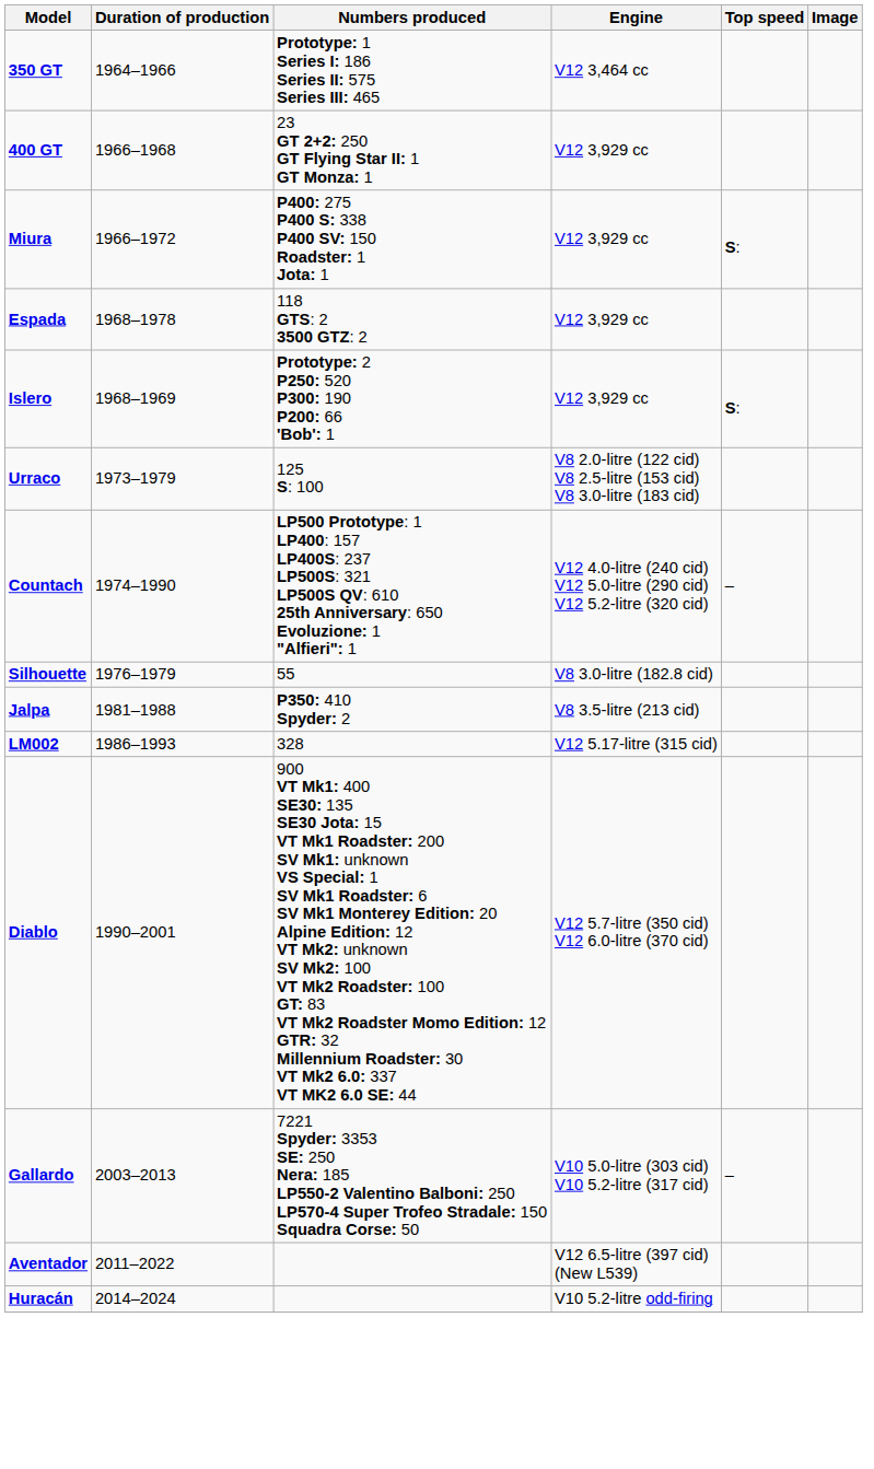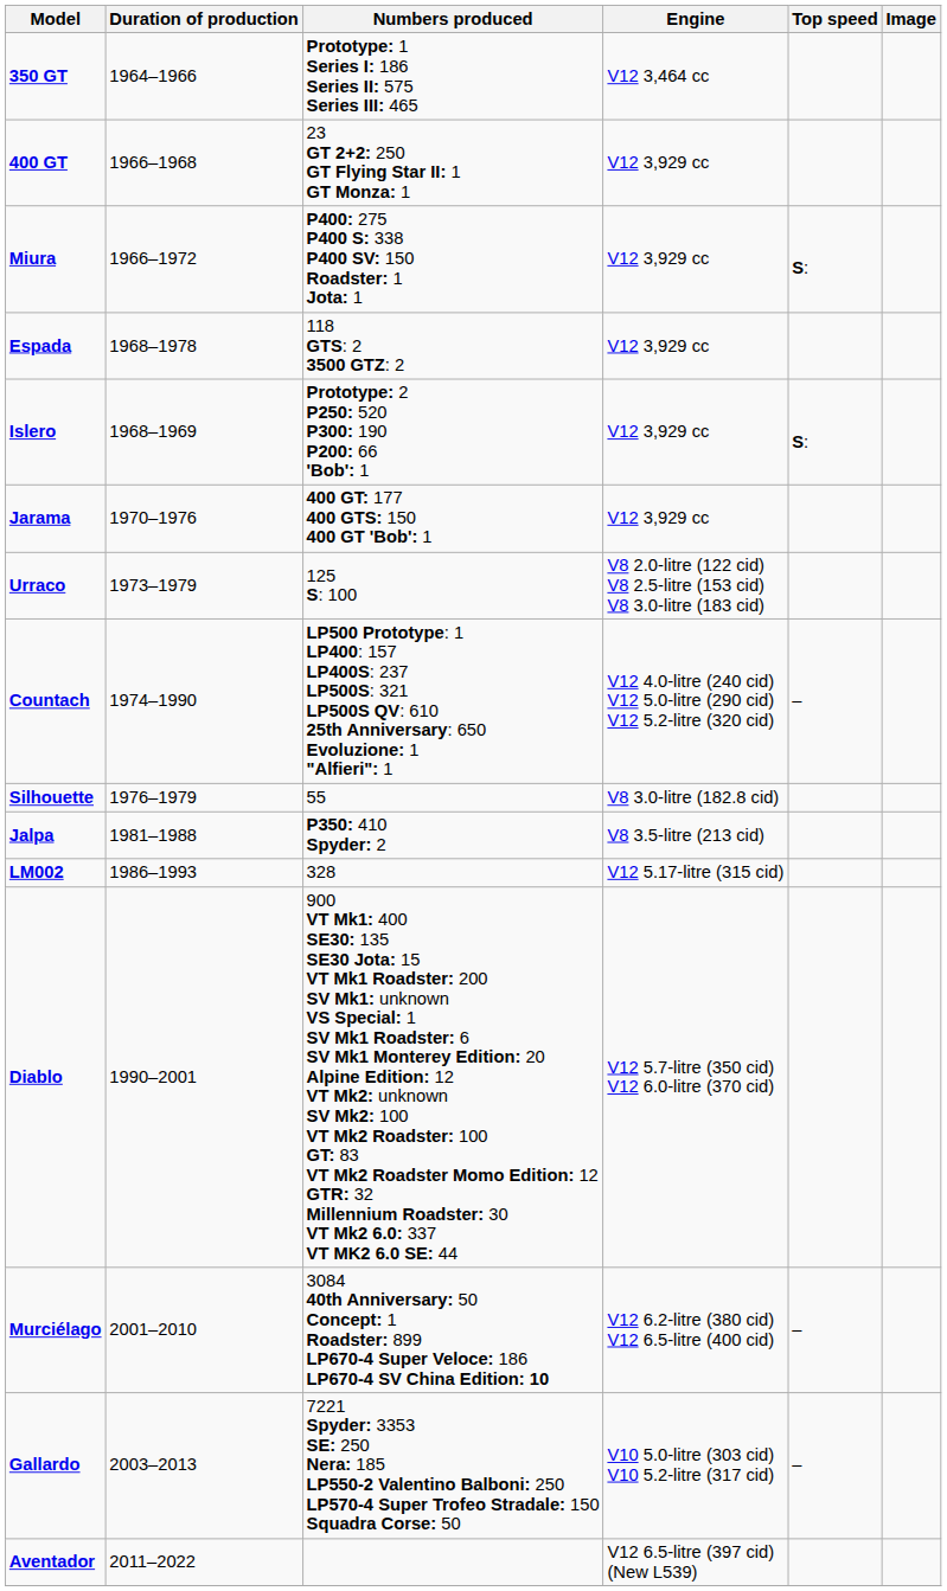 <table class="wikitable sortable">
 <tr>
 <th>Model</th>
 <th>Duration of production</th>
 <th class="unsortable">Numbers produced</th>
 <th>Engine</th>
 <th>Top speed</th>
 <th class="unsortable">Image</th>
 </tr>
 <tr>
 <td><strong><a href='#'>350 GT</a></strong></td>
 <td>1964–1966</td>
 <td><strong>Prototype:</strong> 1<br><strong>Series I:</strong> 186<br><strong>Series II:</strong> 575<br><strong>Series III:</strong> 465</td>
 <td><a href='#'>V12</a> 3,464 cc</td>
 <td></td>
 <td></td>
 </tr>
 <tr>
 <td><strong><a href='#'>400 GT</a></strong></td>
 <td>1966–1968</td>
 <td>23<br><strong>GT 2+2:</strong> 250<br><strong>GT Flying Star II:</strong> 1<br><strong>GT Monza:</strong> 1</td>
 <td><a href='#'>V12</a> 3,929 cc</td>
 <td></td>
 <td></td>
 </tr>
 <tr>
 <td><strong><a href='#'>Miura</a></strong></td>
 <td>1966–1972</td>
 <td><strong>P400:</strong> 275<br><strong>P400 S:</strong> 338<br><strong>P400 SV:</strong> 150<br><strong>Roadster:</strong> 1<br><strong>Jota:</strong> 1</td>
 <td><a href='#'>V12</a> 3,929 cc</td>
 <td><br><strong>S</strong>: </td>
 <td></td>
 </tr>
 <tr>
 <td><strong><a href='#'>Espada</a></strong></td>
 <td>1968–1978</td>
 <td>118<br><strong>GTS</strong>: 2<br><strong>3500 GTZ</strong>: 2</td>
 <td><a href='#'>V12</a> 3,929 cc</td>
 <td></td>
 <td></td>
 </tr>
 <tr>
 <td><strong><a href='#'>Islero</a></strong></td>
 <td>1968–1969</td>
 <td><strong>Prototype:</strong> 2<br><strong>P250:</strong> 520<br><strong>P300:</strong> 190<br><strong>P200:</strong> 66<br><strong>'Bob':</strong> 1</td>
 <td><a href='#'>V12</a> 3,929 cc</td>
 <td><br><strong>S</strong>: </td>
+<td></td>
+</tr>
+<tr>
+<td><strong><a href='#'>Jarama</a></strong></td>
+<td>1970–1976</td>
+<td><strong>400 GT:</strong> 177<br><strong>400 GTS:</strong> 150<br><strong>400 GT 'Bob':</strong> 1</td>
+<td><a href='#'>V12</a> 3,929 cc</td>
+<td></td>
 <td></td>
 </tr>
 <tr>
 <td><strong><a href='#'>Urraco</a></strong></td>
 <td>1973–1979</td>
 <td>125<br><strong>S</strong>: 100</td>
 <td><a href='#'>V8</a> 2.0-litre (122 cid)<br><a href='#'>V8</a> 2.5-litre (153 cid)<br><a href='#'>V8</a> 3.0-litre (183 cid)</td>
 <td></td>
 <td></td>
 </tr>
 <tr>
 <td><strong><a href='#'>Countach</a></strong></td>
 <td>1974–1990</td>
 <td><strong>LP500 Prototype</strong>: 1<br><strong>LP400</strong>: 157<br><strong>LP400S</strong>: 237<br><strong>LP500S</strong>: 321<br><strong>LP500S QV</strong>: 610<br><strong>25th Anniversary</strong>: 650<br><strong>Evoluzione:</strong> 1<br><strong>"Alfieri":</strong> 1</td>
 <td><a href='#'>V12</a> 4.0-litre (240 cid)<br><a href='#'>V12</a> 5.0-litre (290 cid)<br><a href='#'>V12</a> 5.2-litre (320 cid)</td>
 <td>–</td>
 <td></td>
 </tr>
 <tr>
 <td><strong><a href='#'>Silhouette</a></strong></td>
 <td>1976–1979</td>
 <td>55</td>
 <td><a href='#'>V8</a> 3.0-litre (182.8 cid)</td>
 <td></td>
 <td></td>
 </tr>
 <tr>
 <td><strong><a href='#'>Jalpa</a></strong></td>
 <td>1981–1988</td>
 <td><strong>P350:</strong> 410<br><strong>Spyder:</strong> 2</td>
 <td><a href='#'>V8</a> 3.5-litre (213 cid)</td>
 <td></td>
 <td></td>
 </tr>
 <tr>
 <td><strong><a href='#'>LM002</a></strong></td>
 <td>1986–1993</td>
 <td>328</td>
 <td><a href='#'>V12</a> 5.17-litre (315 cid)</td>
 <td></td>
 <td></td>
 </tr>
 <tr>
 <td><strong><a href='#'>Diablo</a></strong></td>
 <td>1990–2001</td>
 <td>900<br><strong>VT Mk1:</strong> 400<br><strong>SE30:</strong> 135<br><strong>SE30 Jota:</strong> 15<br><strong>VT Mk1 Roadster:</strong> 200<br><strong>SV Mk1:</strong> unknown<br><strong>VS Special:</strong> 1<br><strong>SV Mk1 Roadster:</strong> 6<br><strong>SV Mk1 Monterey Edition:</strong> 20<br><strong>Alpine Edition:</strong> 12<br><strong>VT Mk2:</strong> unknown<br><strong>SV Mk2:</strong> 100<br><strong>VT Mk2 Roadster:</strong> 100<br><strong>GT:</strong> 83<br><strong>VT Mk2 Roadster Momo Edition:</strong> 12<br><strong>GTR:</strong> 32<br><strong>Millennium Roadster:</strong> 30<br><strong>VT Mk2 6.0:</strong> 337<br><strong>VT MK2 6.0 SE:</strong> 44</td>
 <td><a href='#'>V12</a> 5.7-litre (350 cid)<br><a href='#'>V12</a> 6.0-litre (370 cid)</td>
 <td></td>
 <td></td>
 </tr>
 <tr>
+<td><strong><a href='#'>Murciélago</a></strong></td>
+<td>2001–2010</td>
+<td>3084<br><strong>40th Anniversary:</strong> 50<br><strong>Concept:</strong> 1<br><strong>Roadster:</strong> 899<br><strong>LP670-4 Super Veloce:</strong> 186<br><strong>LP670-4 SV China Edition: 10</strong></td>
+<td><a href='#'>V12</a> 6.2-litre (380 cid)<br><a href='#'>V12</a> 6.5-litre (400 cid)</td>
+<td>–</td>
+<td></td>
+</tr>
+<tr>
 <td><strong><a href='#'>Gallardo</a></strong></td>
 <td>2003–2013</td>
 <td>7221<br><strong>Spyder:</strong> 3353<br><strong>SE:</strong> 250<br><strong>Nera:</strong> 185<br><strong>LP550-2 Valentino Balboni:</strong> 250<br><strong>LP570-4 Super Trofeo Stradale:</strong> 150<br><strong>Squadra Corse:</strong> 50</td>
 <td><a href='#'>V10</a> 5.0-litre (303 cid)<br><a href='#'>V10</a> 5.2-litre (317 cid)</td>
 <td>–</td>
 <td></td>
 </tr>
 <tr>
 <td><strong><a href='#'>Aventador</a></strong></td>
 <td>2011–2022</td>
 <td></td>
 <td>V12 6.5-litre (397 cid)<br>(New L539)</td>
 <td></td>
 <td></td>
 </tr>
 <tr>
-<td><strong><a href='#'>Huracán</a></strong></td>
-<td>2014–2024</td>
-<td></td>
-<td>V10 5.2-litre <a href='#'>odd-firing</a></td>
-<td></td>
-<td></td>
-</tr>
-<tr>
 </tr>
 </table>
